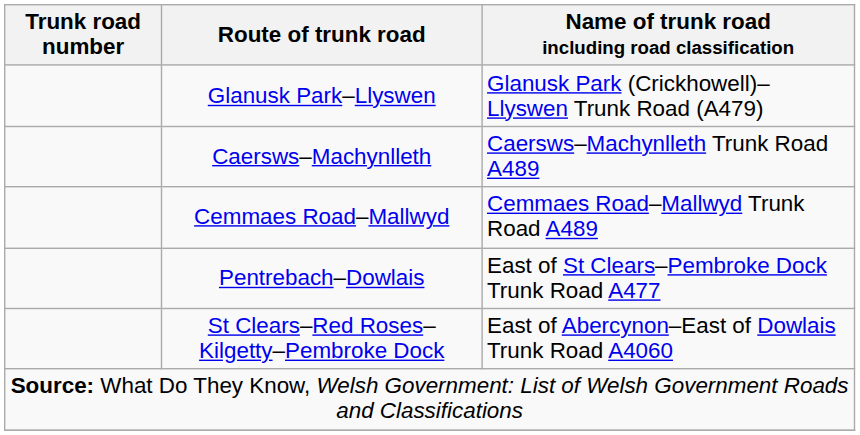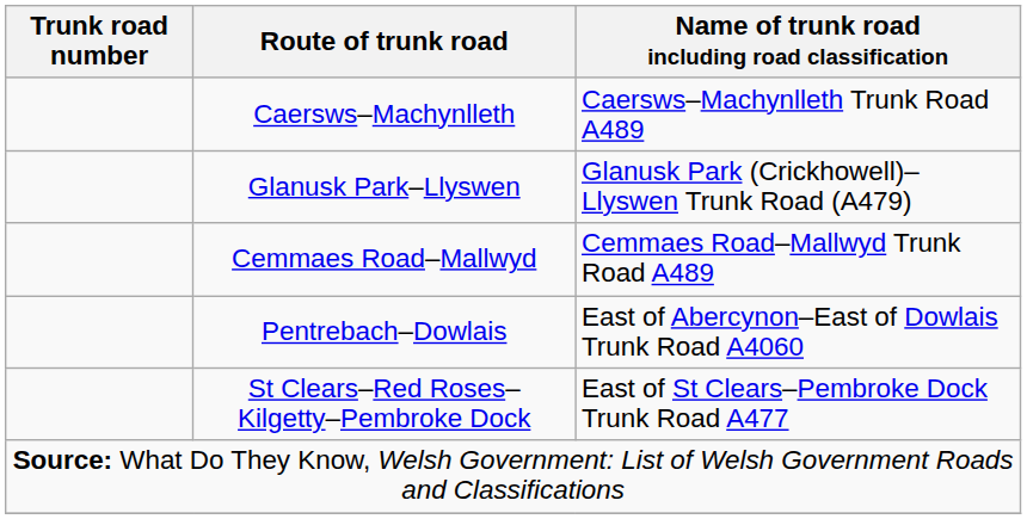 <table class="wikitable">
 <tr>
 <th>Trunk road number</th>
 <th>Route of trunk road</th>
 <th>Name of trunk road<small><br>including road classification</small></th>
 </tr>
 <tr>
 <td></td>
-<td style="text-align:center;"><a href='#'>Glanusk Park</a>–<a href='#'>Llyswen</a></td>
-<td><a href='#'>Glanusk Park</a> (Crickhowell)–<a href='#'>Llyswen</a> Trunk Road (A479)</td>
+<td style="text-align:center;"><a href='#'>Caersws</a>–<a href='#'>Machynlleth</a></td>
+<td><a href='#'>Caersws</a>–<a href='#'>Machynlleth</a> Trunk Road <a href='#'>A489</a></td>
 </tr>
 <tr>
 <td></td>
-<td style="text-align:center;"><a href='#'>Caersws</a>–<a href='#'>Machynlleth</a></td>
-<td><a href='#'>Caersws</a>–<a href='#'>Machynlleth</a> Trunk Road <a href='#'>A489</a></td>
+<td style="text-align:center;"><a href='#'>Glanusk Park</a>–<a href='#'>Llyswen</a></td>
+<td><a href='#'>Glanusk Park</a> (Crickhowell)–<a href='#'>Llyswen</a> Trunk Road (A479)</td>
 </tr>
 <tr>
 <td></td>
 <td style="text-align:center;"><a href='#'>Cemmaes Road</a>–<a href='#'>Mallwyd</a></td>
 <td><a href='#'>Cemmaes Road</a>–<a href='#'>Mallwyd</a> Trunk Road <a href='#'>A489</a></td>
 </tr>
 <tr>
 <td></td>
 <td style="text-align:center;"><a href='#'>Pentrebach</a>–<a href='#'>Dowlais</a></td>
-<td>East of <a href='#'>St Clears</a>–<a href='#'>Pembroke Dock</a> Trunk Road <a href='#'>A477</a></td>
+<td>East of <a href='#'>Abercynon</a>–East of <a href='#'>Dowlais</a> Trunk Road <a href='#'>A4060</a></td>
 </tr>
 <tr>
 <td></td>
 <td style="text-align:center;"><a href='#'>St Clears</a>–<a href='#'>Red Roses</a>–<a href='#'>Kilgetty</a>–<a href='#'>Pembroke Dock</a></td>
-<td>East of <a href='#'>Abercynon</a>–East of <a href='#'>Dowlais</a> Trunk Road <a href='#'>A4060</a></td>
+<td>East of <a href='#'>St Clears</a>–<a href='#'>Pembroke Dock</a> Trunk Road <a href='#'>A477</a></td>
 </tr>
 <tr align='center'>
 <td colspan=3><strong>Source:</strong> What Do They Know, <em>Welsh Government: List of Welsh Government Roads and Classifications</em></td>
 </tr>
 <tr>
 </tr>
 </table>
